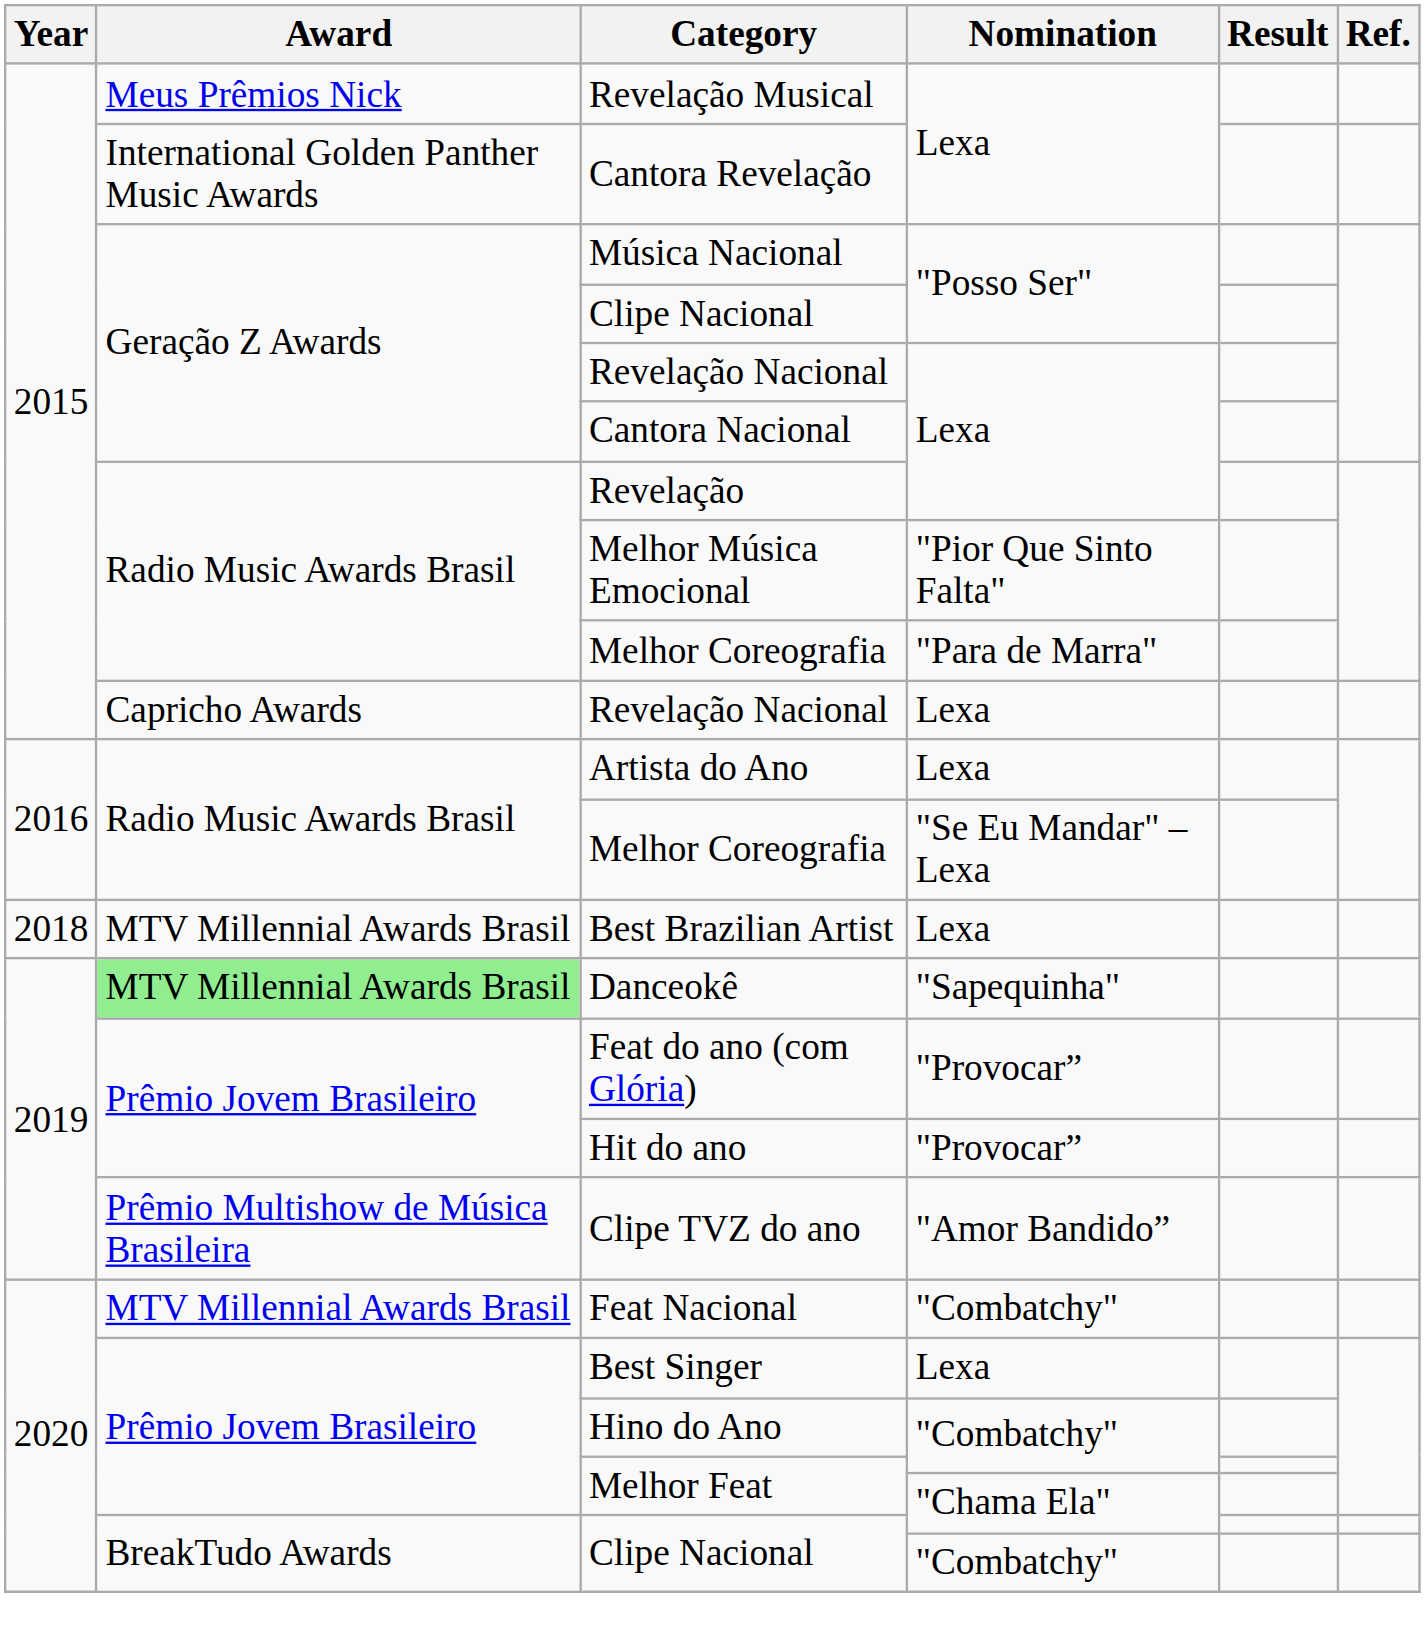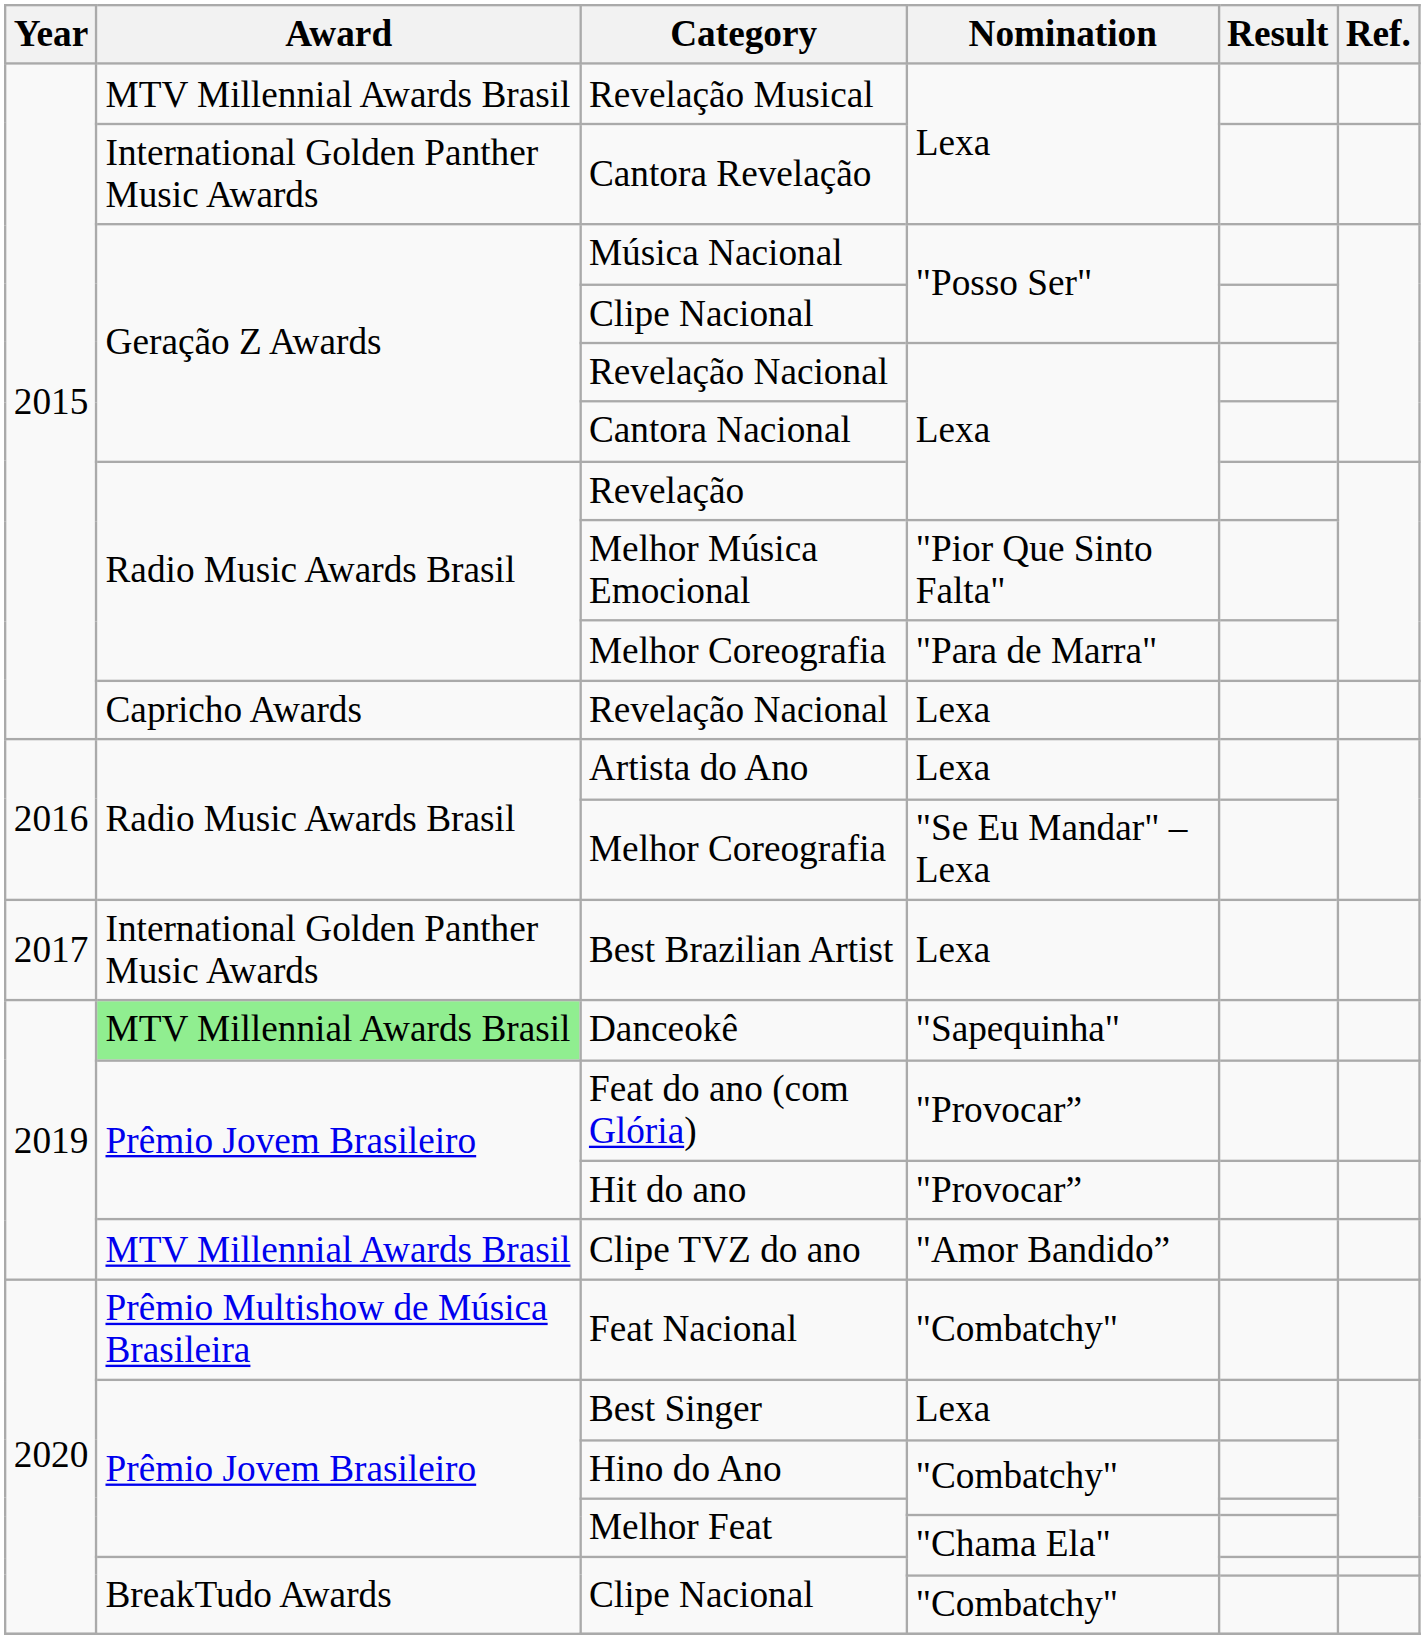 <table class="wikitable">
 <tr>
 <th>Year</th>
 <th>Award</th>
 <th>Category</th>
 <th>Nomination</th>
 <th>Result</th>
 <th>Ref.</th>
 </tr>
 <tr>
 <td rowspan="10">2015</td>
-<td><a href='#'>Meus Prêmios Nick</a></td>
+<td>MTV Millennial Awards Brasil</td>
 <td>Revelação Musical</td>
 <td rowspan="2">Lexa</td>
 <td></td>
 <td></td>
 </tr>
 <tr>
 <td>International Golden Panther Music Awards</td>
 <td>Cantora Revelação</td>
 <td></td>
 <td></td>
 </tr>
 <tr>
 <td rowspan="4">Geração Z Awards</td>
 <td>Música Nacional</td>
 <td rowspan="2">"Posso Ser"</td>
 <td></td>
 <td rowspan="4"></td>
 </tr>
 <tr>
 <td>Clipe Nacional</td>
 <td></td>
 </tr>
 <tr>
 <td>Revelação Nacional</td>
 <td rowspan="3">Lexa</td>
 <td></td>
 </tr>
 <tr>
 <td>Cantora Nacional</td>
 <td></td>
 </tr>
 <tr>
 <td rowspan="3">Radio Music Awards Brasil</td>
 <td>Revelação</td>
 <td></td>
 <td rowspan="3"></td>
 </tr>
 <tr>
 <td>Melhor Música Emocional</td>
 <td>"Pior Que Sinto Falta"</td>
 <td></td>
 </tr>
 <tr>
 <td>Melhor Coreografia</td>
 <td>"Para de Marra"</td>
 <td></td>
 </tr>
 <tr>
 <td>Capricho Awards</td>
 <td>Revelação Nacional</td>
 <td>Lexa</td>
 <td></td>
 <td></td>
 </tr>
 <tr>
 <td rowspan="2">2016</td>
 <td rowspan="2">Radio Music Awards Brasil</td>
 <td>Artista do Ano</td>
 <td>Lexa</td>
 <td></td>
 <td rowspan="2"></td>
 </tr>
 <tr>
 <td>Melhor Coreografia</td>
 <td>"Se Eu Mandar" – Lexa</td>
 <td></td>
 </tr>
 <tr>
-<td>2018</td>
-<td>MTV Millennial Awards Brasil</td>
+<td>2017</td>
+<td>International Golden Panther Music Awards</td>
 <td>Best Brazilian Artist</td>
 <td>Lexa</td>
 <td></td>
 <td></td>
 </tr>
 <tr>
 <td rowspan="4">2019</td>
 <td style="background: lightgreen;">MTV Millennial Awards Brasil</td>
 <td>Danceokê</td>
 <td>"Sapequinha"</td>
 <td></td>
 <td></td>
 </tr>
 <tr>
 <td rowspan="2"><a href='#'>Prêmio Jovem Brasileiro</a></td>
 <td>Feat do ano (com <a href='#'>Glória</a>)</td>
 <td>"Provocar”</td>
 <td></td>
 <td></td>
 </tr>
 <tr>
 <td>Hit do ano</td>
 <td>"Provocar”</td>
 <td></td>
 <td></td>
 </tr>
 <tr>
-<td><a href='#'>Prêmio Multishow de Música Brasileira</a></td>
+<td><a href='#'>MTV Millennial Awards Brasil</a></td>
 <td>Clipe TVZ do ano</td>
 <td>"Amor Bandido”</td>
 <td></td>
 <td></td>
 </tr>
 <tr>
 <td rowspan="7">2020</td>
-<td><a href='#'>MTV Millennial Awards Brasil</a></td>
+<td><a href='#'>Prêmio Multishow de Música Brasileira</a></td>
 <td>Feat Nacional</td>
 <td>"Combatchy"</td>
 <td></td>
 <td></td>
 </tr>
 <tr>
 <td rowspan="4"><a href='#'>Prêmio Jovem Brasileiro</a></td>
 <td>Best Singer</td>
 <td>Lexa</td>
 <td></td>
 <td rowspan="4"></td>
 </tr>
 <tr>
 <td>Hino do Ano</td>
 <td rowspan="2">"Combatchy"</td>
 <td></td>
 </tr>
 <tr>
 <td rowspan="2">Melhor Feat</td>
 <td></td>
 </tr>
 <tr>
 <td rowspan="2">"Chama Ela"</td>
 <td></td>
 </tr>
 <tr>
 <td rowspan="4">BreakTudo Awards</td>
 <td rowspan="2">Clipe Nacional</td>
 <td></td>
 <td></td>
 </tr>
 <tr>
 <td>"Combatchy"</td>
 <td></td>
 <td></td>
 </tr>
 <tr>
 </tr>
 </table>
